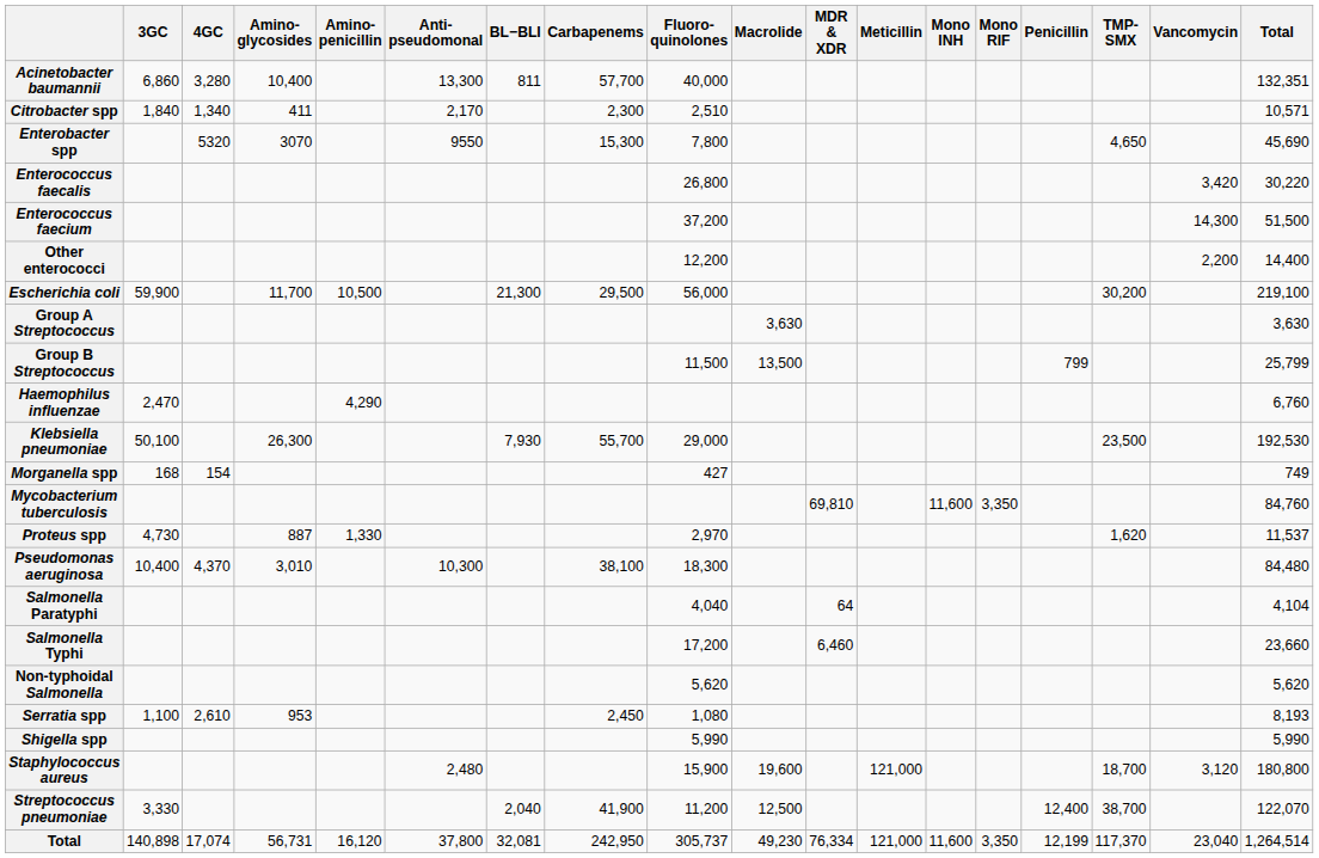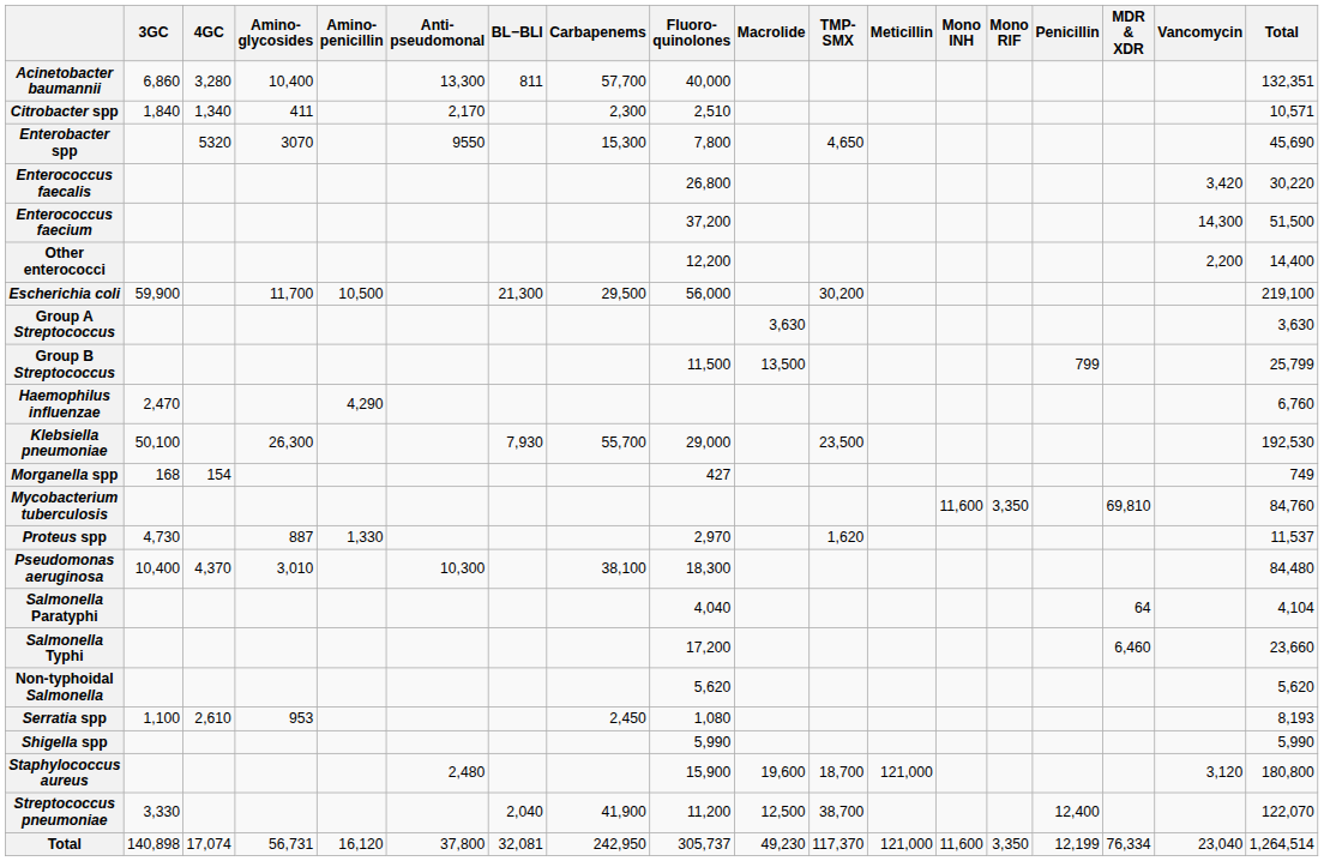 <table class="wikitable mw-datatable sortable sort-under" border=1 style=text-align:right;>
 <tr>
 <th></th>
 <th>3GC</th>
 <th>4GC</th>
 <th>Amino-glycosides</th>
 <th>Amino-penicillin</th>
 <th>Anti-pseudomonal</th>
 <th>BL−BLI</th>
 <th>Carbapenems</th>
 <th>Fluoro-quinolones</th>
 <th>Macrolide</th>
-<th>MDR & XDR</th>
+<th>TMP-SMX</th>
 <th>Meticillin</th>
 <th>Mono INH</th>
 <th>Mono RIF</th>
 <th>Penicillin</th>
-<th>TMP-SMX</th>
+<th>MDR & XDR</th>
 <th>Vancomycin</th>
 <th>Total</th>
 </tr>
 <tr>
 <th><em>Acinetobacter baumannii</em></th>
 <td>6,860</td>
 <td>3,280</td>
 <td>10,400</td>
 <td></td>
 <td>13,300</td>
 <td>811</td>
 <td>57,700</td>
 <td>40,000</td>
 <td></td>
 <td></td>
 <td></td>
 <td></td>
 <td></td>
 <td></td>
 <td></td>
 <td></td>
 <td>132,351</td>
 </tr>
 <tr>
 <th><em>Citrobacter</em> spp</th>
 <td>1,840</td>
 <td>1,340</td>
 <td>411</td>
 <td></td>
 <td>2,170</td>
 <td></td>
 <td>2,300</td>
 <td>2,510</td>
 <td></td>
 <td></td>
 <td></td>
 <td></td>
 <td></td>
 <td></td>
 <td></td>
 <td></td>
 <td>10,571</td>
 </tr>
 <tr>
 <th><em>Enterobacter</em> spp</th>
 <td></td>
 <td>5320</td>
 <td>3070</td>
 <td></td>
 <td>9550</td>
 <td></td>
 <td>15,300</td>
 <td>7,800</td>
 <td></td>
+<td>4,650</td>
 <td></td>
 <td></td>
 <td></td>
 <td></td>
 <td></td>
-<td>4,650</td>
 <td></td>
 <td>45,690</td>
 </tr>
 <tr>
 <th><em>Enterococcus faecalis</em></th>
 <td></td>
 <td></td>
 <td></td>
 <td></td>
 <td></td>
 <td></td>
 <td></td>
 <td>26,800</td>
 <td></td>
 <td></td>
 <td></td>
 <td></td>
 <td></td>
 <td></td>
 <td></td>
 <td>3,420</td>
 <td>30,220</td>
 </tr>
 <tr>
 <th><em>Enterococcus faecium</em></th>
 <td></td>
 <td></td>
 <td></td>
 <td></td>
 <td></td>
 <td></td>
 <td></td>
 <td>37,200</td>
 <td></td>
 <td></td>
 <td></td>
 <td></td>
 <td></td>
 <td></td>
 <td></td>
 <td>14,300</td>
 <td>51,500</td>
 </tr>
 <tr>
 <th>Other enterococci</th>
 <td></td>
 <td></td>
 <td></td>
 <td></td>
 <td></td>
 <td></td>
 <td></td>
 <td>12,200</td>
 <td></td>
 <td></td>
 <td></td>
 <td></td>
 <td></td>
 <td></td>
 <td></td>
 <td>2,200</td>
 <td>14,400</td>
 </tr>
 <tr>
 <th><em>Escherichia coli</em></th>
 <td>59,900</td>
 <td></td>
 <td>11,700</td>
 <td>10,500</td>
 <td></td>
 <td>21,300</td>
 <td>29,500</td>
 <td>56,000</td>
 <td></td>
+<td>30,200</td>
 <td></td>
 <td></td>
 <td></td>
 <td></td>
 <td></td>
-<td>30,200</td>
 <td></td>
 <td>219,100</td>
 </tr>
 <tr>
 <th>Group A <em>Streptococcus</em></th>
 <td></td>
 <td></td>
 <td></td>
 <td></td>
 <td></td>
 <td></td>
 <td></td>
 <td></td>
 <td>3,630</td>
 <td></td>
 <td></td>
 <td></td>
 <td></td>
 <td></td>
 <td></td>
 <td></td>
 <td>3,630</td>
 </tr>
 <tr>
 <th>Group B <em>Streptococcus</em></th>
 <td></td>
 <td></td>
 <td></td>
 <td></td>
 <td></td>
 <td></td>
 <td></td>
 <td>11,500</td>
 <td>13,500</td>
 <td></td>
 <td></td>
 <td></td>
 <td></td>
 <td>799</td>
 <td></td>
 <td></td>
 <td>25,799</td>
 </tr>
 <tr>
 <th><em>Haemophilus influenzae</em></th>
 <td>2,470</td>
 <td></td>
 <td></td>
 <td>4,290</td>
 <td></td>
 <td></td>
 <td></td>
 <td></td>
 <td></td>
 <td></td>
 <td></td>
 <td></td>
 <td></td>
 <td></td>
 <td></td>
 <td></td>
 <td>6,760</td>
 </tr>
 <tr>
 <th><em>Klebsiella pneumoniae</em></th>
 <td>50,100</td>
 <td></td>
 <td>26,300</td>
 <td></td>
 <td></td>
 <td>7,930</td>
 <td>55,700</td>
 <td>29,000</td>
 <td></td>
+<td>23,500</td>
 <td></td>
 <td></td>
 <td></td>
 <td></td>
 <td></td>
-<td>23,500</td>
 <td></td>
 <td>192,530</td>
 </tr>
 <tr>
 <th><em>Morganella</em> spp</th>
 <td>168</td>
 <td>154</td>
 <td></td>
 <td></td>
 <td></td>
 <td></td>
 <td></td>
 <td>427</td>
 <td></td>
 <td></td>
 <td></td>
 <td></td>
 <td></td>
 <td></td>
 <td></td>
 <td></td>
 <td>749</td>
 </tr>
 <tr>
 <th><em>Mycobacterium tuberculosis</em></th>
 <td></td>
 <td></td>
 <td></td>
 <td></td>
 <td></td>
 <td></td>
 <td></td>
 <td></td>
 <td></td>
-<td>69,810</td>
+<td></td>
 <td></td>
 <td>11,600</td>
 <td>3,350</td>
 <td></td>
-<td></td>
+<td>69,810</td>
 <td></td>
 <td>84,760</td>
 </tr>
 <tr>
 <th><em>Proteus</em> spp</th>
 <td>4,730</td>
 <td></td>
 <td>887</td>
 <td>1,330</td>
 <td></td>
 <td></td>
 <td></td>
 <td>2,970</td>
 <td></td>
+<td>1,620</td>
 <td></td>
 <td></td>
 <td></td>
 <td></td>
 <td></td>
-<td>1,620</td>
 <td></td>
 <td>11,537</td>
 </tr>
 <tr>
 <th><em>Pseudomonas aeruginosa</em></th>
 <td>10,400</td>
 <td>4,370</td>
 <td>3,010</td>
 <td></td>
 <td>10,300</td>
 <td></td>
 <td>38,100</td>
 <td>18,300</td>
 <td></td>
 <td></td>
 <td></td>
 <td></td>
 <td></td>
 <td></td>
 <td></td>
 <td></td>
 <td>84,480</td>
 </tr>
 <tr>
 <th><em>Salmonella</em> Paratyphi</th>
 <td></td>
 <td></td>
 <td></td>
 <td></td>
 <td></td>
 <td></td>
 <td></td>
 <td>4,040</td>
 <td></td>
-<td>64</td>
 <td></td>
 <td></td>
 <td></td>
 <td></td>
 <td></td>
+<td>64</td>
 <td></td>
 <td>4,104</td>
 </tr>
 <tr>
 <th><em>Salmonella</em> Typhi</th>
 <td></td>
 <td></td>
 <td></td>
 <td></td>
 <td></td>
 <td></td>
 <td></td>
 <td>17,200</td>
 <td></td>
-<td>6,460</td>
 <td></td>
 <td></td>
 <td></td>
 <td></td>
 <td></td>
+<td>6,460</td>
 <td></td>
 <td>23,660</td>
 </tr>
 <tr>
 <th>Non-typhoidal <em>Salmonella</em></th>
 <td></td>
 <td></td>
 <td></td>
 <td></td>
 <td></td>
 <td></td>
 <td></td>
 <td>5,620</td>
 <td></td>
 <td></td>
 <td></td>
 <td></td>
 <td></td>
 <td></td>
 <td></td>
 <td></td>
 <td>5,620</td>
 </tr>
 <tr>
 <th><em>Serratia</em> spp</th>
 <td>1,100</td>
 <td>2,610</td>
 <td>953</td>
 <td></td>
 <td></td>
 <td></td>
 <td>2,450</td>
 <td>1,080</td>
 <td></td>
 <td></td>
 <td></td>
 <td></td>
 <td></td>
 <td></td>
 <td></td>
 <td></td>
 <td>8,193</td>
 </tr>
 <tr>
 <th><em>Shigella</em> spp</th>
 <td></td>
 <td></td>
 <td></td>
 <td></td>
 <td></td>
 <td></td>
 <td></td>
 <td>5,990</td>
 <td></td>
 <td></td>
 <td></td>
 <td></td>
 <td></td>
 <td></td>
 <td></td>
 <td></td>
 <td>5,990</td>
 </tr>
 <tr>
 <th><em>Staphylococcus aureus</em></th>
 <td></td>
 <td></td>
 <td></td>
 <td></td>
 <td>2,480</td>
 <td></td>
 <td></td>
 <td>15,900</td>
 <td>19,600</td>
-<td></td>
+<td>18,700</td>
 <td>121,000</td>
 <td></td>
 <td></td>
 <td></td>
-<td>18,700</td>
+<td></td>
 <td>3,120</td>
 <td>180,800</td>
 </tr>
 <tr>
 <th><em>Streptococcus pneumoniae</em></th>
 <td>3,330</td>
 <td></td>
 <td></td>
 <td></td>
 <td></td>
 <td>2,040</td>
 <td>41,900</td>
 <td>11,200</td>
 <td>12,500</td>
-<td></td>
+<td>38,700</td>
 <td></td>
 <td></td>
 <td></td>
 <td>12,400</td>
-<td>38,700</td>
+<td></td>
 <td></td>
 <td>122,070</td>
 </tr>
 <tr>
 <th>Total</th>
 <td>140,898</td>
 <td>17,074</td>
 <td>56,731</td>
 <td>16,120</td>
 <td>37,800</td>
 <td>32,081</td>
 <td>242,950</td>
 <td>305,737</td>
 <td>49,230</td>
-<td>76,334</td>
+<td>117,370</td>
 <td>121,000</td>
 <td>11,600</td>
 <td>3,350</td>
 <td>12,199</td>
-<td>117,370</td>
+<td>76,334</td>
 <td>23,040</td>
 <td>1,264,514</td>
 </tr>
 </table>
